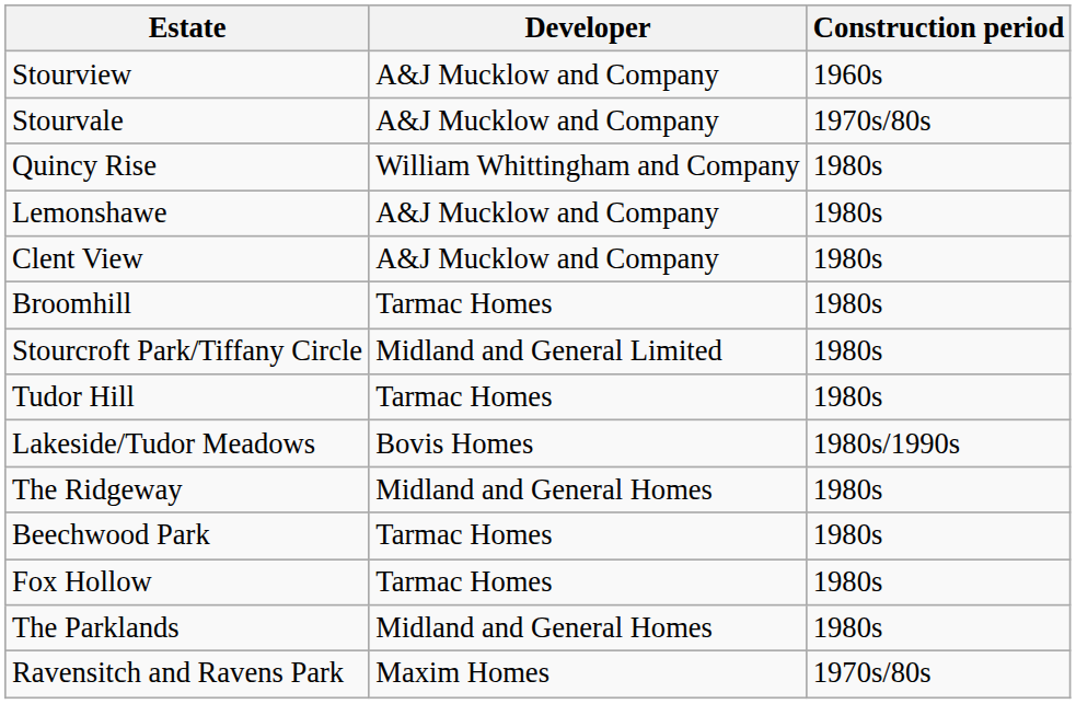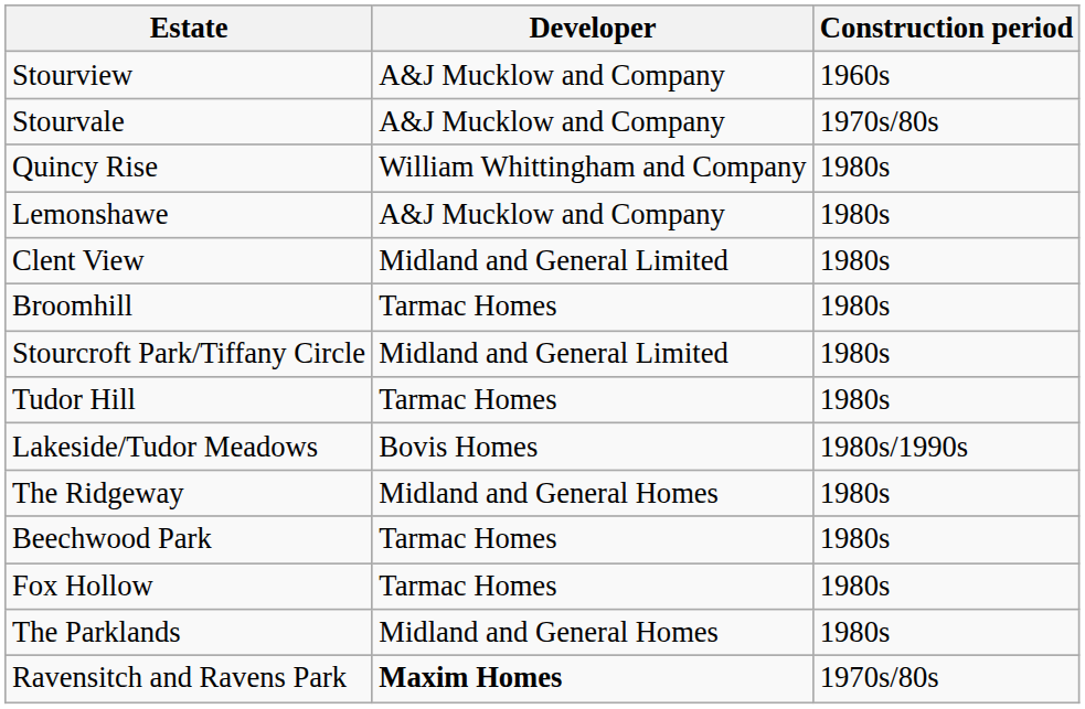 <table class="wikitable sortable">
 <tr>
 <th>Estate</th>
 <th>Developer</th>
 <th>Construction period</th>
 </tr>
 <tr>
 <td>Stourview</td>
 <td>A&J Mucklow and Company</td>
 <td>1960s</td>
 </tr>
 <tr>
 <td>Stourvale</td>
 <td>A&J Mucklow and Company</td>
 <td>1970s/80s</td>
 </tr>
 <tr>
 <td>Quincy Rise</td>
 <td>William Whittingham and Company</td>
 <td>1980s</td>
 </tr>
 <tr>
 <td>Lemonshawe</td>
 <td>A&J Mucklow and Company</td>
 <td>1980s</td>
 </tr>
 <tr>
 <td>Clent View</td>
-<td>A&J Mucklow and Company</td>
+<td>Midland and General Limited</td>
 <td>1980s</td>
 </tr>
 <tr>
 <td>Broomhill</td>
 <td>Tarmac Homes</td>
 <td>1980s</td>
 </tr>
 <tr>
 <td>Stourcroft Park/Tiffany Circle</td>
 <td>Midland and General Limited</td>
 <td>1980s</td>
 </tr>
 <tr>
 <td>Tudor Hill</td>
 <td>Tarmac Homes</td>
 <td>1980s</td>
 </tr>
 <tr>
 <td>Lakeside/Tudor Meadows</td>
 <td>Bovis Homes</td>
 <td>1980s/1990s</td>
 </tr>
 <tr>
 <td>The Ridgeway</td>
 <td>Midland and General Homes</td>
 <td>1980s</td>
 </tr>
 <tr>
 <td>Beechwood Park</td>
 <td>Tarmac Homes</td>
 <td>1980s</td>
 </tr>
 <tr>
 <td>Fox Hollow</td>
 <td>Tarmac Homes</td>
 <td>1980s</td>
 </tr>
 <tr>
 <td>The Parklands</td>
 <td>Midland and General Homes</td>
 <td>1980s</td>
 </tr>
 <tr>
 <td>Ravensitch and Ravens Park</td>
-<td>Maxim Homes</td>
+<td><strong>Maxim Homes</strong></td>
 <td>1970s/80s</td>
 </tr>
 </table>
